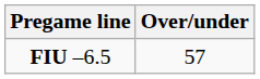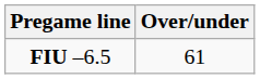 <table class="wikitable">
 <tr align="center">
 <th style=>Pregame line</th>
 <th style=>Over/under</th>
 </tr>
 <tr align="center">
 <td><strong>FIU</strong> –6.5</td>
-<td>57</td>
+<td>61</td>
 </tr>
 </table>
